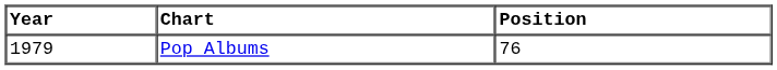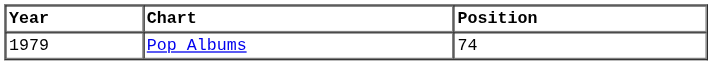 <table border=1 cellspacing=0 cellpadding=2 width="550px">
 <tr>
 <th align="left">Year</th>
 <th align="left">Chart</th>
 <th align="left">Position</th>
 </tr>
 <tr>
 <td align="left">1979</td>
 <td align="left"><a href='#'>Pop Albums</a></td>
-<td align="left">76</td>
+<td align="left">74</td>
 </tr>
 <tr>
 </tr>
 </table>
